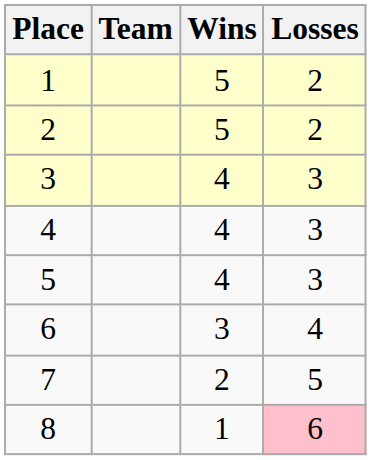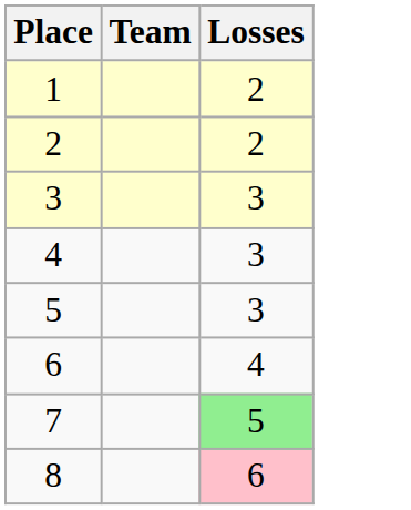 <table class="wikitable" style="text-align:center">
 <tr>
 <th>Place</th>
 <th>Team</th>
-<th>Wins</th>
 <th>Losses</th>
 </tr>
 <tr bgcolor="#ffffcc">
 <td>1</td>
 <td align=left></td>
-<td>5</td>
 <td>2</td>
 </tr>
 <tr bgcolor="#ffffcc">
 <td>2</td>
 <td align=left></td>
-<td>5</td>
 <td>2</td>
 </tr>
 <tr bgcolor="#ffffcc">
 <td>3</td>
 <td align=left></td>
-<td>4</td>
 <td>3</td>
 </tr>
 <tr>
 <td>4</td>
 <td align=left></td>
-<td>4</td>
 <td>3</td>
 </tr>
 <tr>
 <td>5</td>
 <td align=left></td>
-<td>4</td>
 <td>3</td>
 </tr>
 <tr>
 <td>6</td>
 <td align=left></td>
-<td>3</td>
 <td>4</td>
 </tr>
 <tr>
 <td>7</td>
 <td align=left></td>
-<td>2</td>
-<td>5</td>
+<td style="background: lightgreen;">5</td>
 </tr>
 <tr>
 <td>8</td>
 <td align=left></td>
-<td>1</td>
 <td style="background: pink;">6</td>
 </tr>
 </table>
